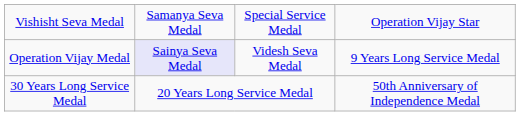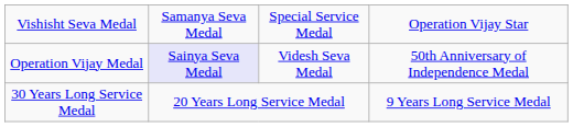 <table class="wikitable" style="margin:1em auto; text-align:center;">
 <tr>
 <td><a href='#'>Vishisht Seva Medal</a></td>
 <td><a href='#'>Samanya Seva Medal</a></td>
 <td><a href='#'>Special Service Medal</a></td>
 <td><a href='#'>Operation Vijay Star</a></td>
 </tr>
 <tr>
 <td><a href='#'>Operation Vijay Medal</a></td>
 <td style="background: lavender;"><a href='#'>Sainya Seva Medal</a></td>
 <td><a href='#'>Videsh Seva Medal</a></td>
-<td><a href='#'>9 Years Long Service Medal</a></td>
+<td><a href='#'>50th Anniversary of Independence Medal</a></td>
 </tr>
 <tr>
 <td><a href='#'>30 Years Long Service Medal</a></td>
 <td colspan="2"><a href='#'>20 Years Long Service Medal</a></td>
-<td><a href='#'>50th Anniversary of Independence Medal</a></td>
+<td><a href='#'>9 Years Long Service Medal</a></td>
 </tr>
 </table>
